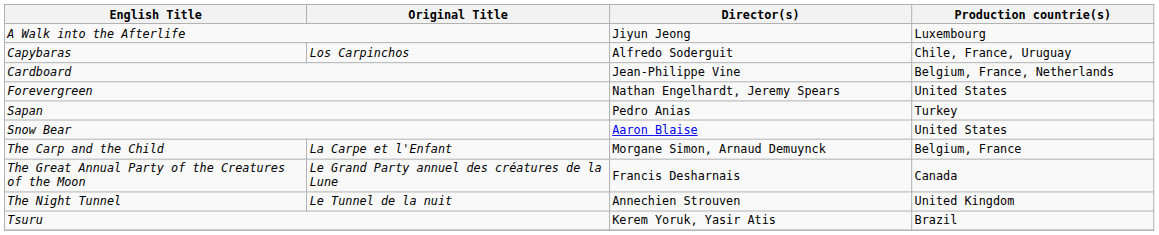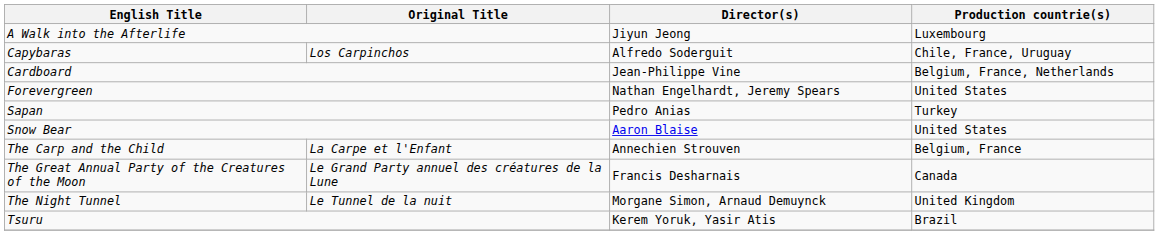 <table class="wikitable" style="width:100%; margin-bottom:4px">
 <tr>
 <th scope="col" width="25%">English Title</th>
 <th scope="col" width="25%">Original Title</th>
 <th scope="col" width="25%">Director(s)</th>
 <th scope="col" width="20%">Production countrie(s)</th>
 </tr>
 <tr>
 <td colspan="2"><em>A Walk into the Afterlife</em></td>
 <td>Jiyun Jeong</td>
 <td>Luxembourg</td>
 </tr>
 <tr>
 <td><em>Capybaras</em></td>
 <td><em>Los Carpinchos</em></td>
 <td>Alfredo Soderguit</td>
 <td>Chile, France, Uruguay</td>
 </tr>
 <tr>
 <td colspan="2"><em>Cardboard</em></td>
 <td>Jean-Philippe Vine</td>
 <td>Belgium, France, Netherlands</td>
 </tr>
 <tr>
 <td colspan="2"><em>Forevergreen</em></td>
 <td>Nathan Engelhardt, Jeremy Spears</td>
 <td>United States</td>
 </tr>
 <tr>
 <td colspan="2"><em>Sapan</em></td>
 <td>Pedro Anias</td>
 <td>Turkey</td>
 </tr>
 <tr>
 <td colspan="2"><em>Snow Bear</em></td>
 <td><a href='#'>Aaron Blaise</a></td>
 <td>United States</td>
 </tr>
 <tr>
 <td><em>The Carp and the Child</em></td>
 <td><em>La Carpe et l'Enfant</em></td>
-<td>Morgane Simon, Arnaud Demuynck</td>
+<td>Annechien Strouven</td>
 <td>Belgium, France</td>
 </tr>
 <tr>
 <td><em>The Great Annual Party of the Creatures of the Moon</em></td>
 <td><em>Le Grand Party annuel des créatures de la Lune</em></td>
 <td>Francis Desharnais</td>
 <td>Canada</td>
 </tr>
 <tr>
 <td><em>The Night Tunnel</em></td>
 <td><em>Le Tunnel de la nuit</em></td>
-<td>Annechien Strouven</td>
+<td>Morgane Simon, Arnaud Demuynck</td>
 <td>United Kingdom</td>
 </tr>
 <tr>
 <td colspan="2"><em>Tsuru</em></td>
 <td>Kerem Yoruk, Yasir Atis</td>
 <td>Brazil</td>
 </tr>
 <tr>
 </tr>
 </table>
